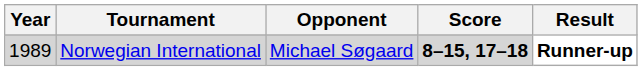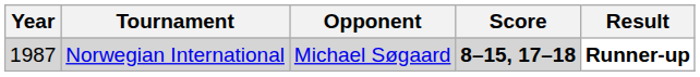 <table class="sortable wikitable" style="font-size: 90%;">
 <tr>
 <th>Year</th>
 <th>Tournament</th>
 <th>Opponent</th>
 <th>Score</th>
 <th>Result</th>
 </tr>
 <tr style="background:#D5D5D5">
-<td align="center">1989</td>
+<td align="center">1987</td>
 <td align="left"><a href='#'>Norwegian International</a></td>
 <td align="left"> <a href='#'>Michael Søgaard</a></td>
 <td align="left"><strong>8–15, 17–18</strong></td>
 <td style="text-align:left; background:white"> <strong>Runner-up</strong></td>
 </tr>
 </table>
